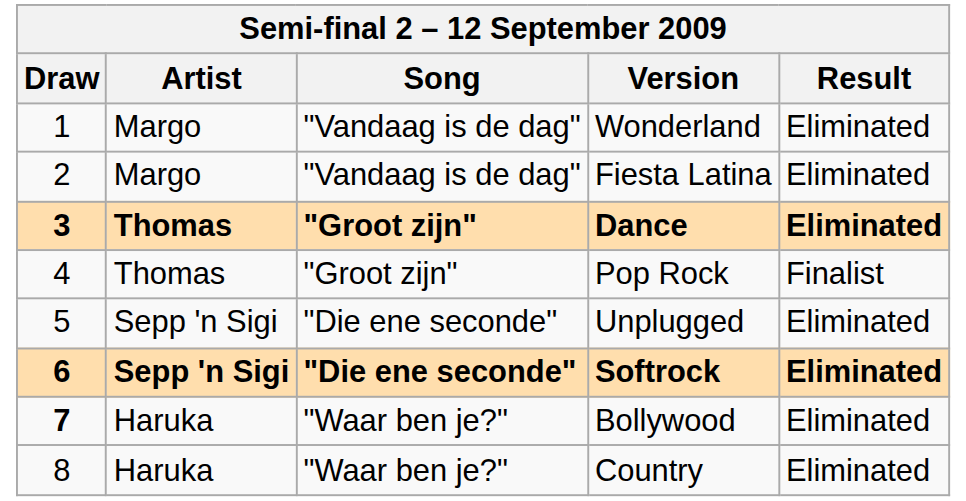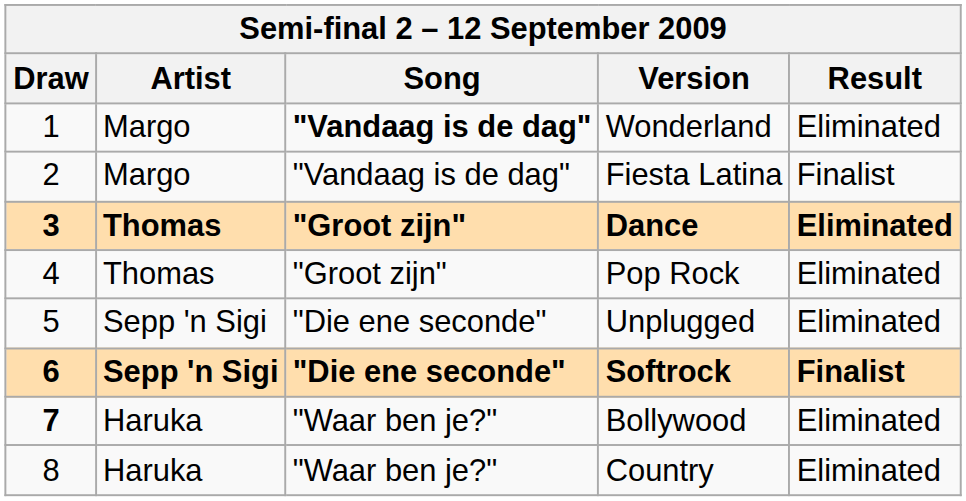 <table class="sortable wikitable" style="margin: 1em auto 1em auto; text-align:center">
 <tr>
 <th colspan="5">Semi-final 2 – 12 September 2009</th>
 </tr>
 <tr>
 <th>Draw</th>
 <th>Artist</th>
 <th>Song</th>
 <th>Version</th>
 <th>Result</th>
 </tr>
 <tr>
 <td>1</td>
 <td align="left">Margo</td>
-<td align="left">"Vandaag is de dag"</td>
+<td align="left"><strong>"Vandaag is de dag"</strong></td>
 <td align="left">Wonderland</td>
 <td align="left">Eliminated</td>
 </tr>
 <tr>
 <td>2</td>
 <td align="left">Margo</td>
 <td align="left">"Vandaag is de dag"</td>
 <td align="left">Fiesta Latina</td>
-<td align="left">Eliminated</td>
+<td align="left">Finalist</td>
 </tr>
 <tr style="font-weight:bold; background:#FFDEAD;">
 <td>3</td>
 <td align="left">Thomas</td>
 <td align="left">"Groot zijn"</td>
 <td align="left">Dance</td>
 <td align="left">Eliminated</td>
 </tr>
 <tr>
 <td>4</td>
 <td align="left">Thomas</td>
 <td align="left">"Groot zijn"</td>
 <td align="left">Pop Rock</td>
-<td align="left">Finalist</td>
+<td align="left">Eliminated</td>
 </tr>
 <tr>
 <td>5</td>
 <td align="left">Sepp 'n Sigi</td>
 <td align="left">"Die ene seconde"</td>
 <td align="left">Unplugged</td>
 <td align="left">Eliminated</td>
 </tr>
 <tr style="font-weight:bold; background:#FFDEAD;">
 <td>6</td>
 <td align="left">Sepp 'n Sigi</td>
 <td align="left">"Die ene seconde"</td>
 <td align="left">Softrock</td>
-<td align="left">Eliminated</td>
+<td align="left">Finalist</td>
 </tr>
 <tr>
 <td><strong>7</strong></td>
 <td align="left">Haruka</td>
 <td align="left">"Waar ben je?"</td>
 <td align="left">Bollywood</td>
 <td align="left">Eliminated</td>
 </tr>
 <tr>
 <td>8</td>
 <td align="left">Haruka</td>
 <td align="left">"Waar ben je?"</td>
 <td align="left">Country</td>
 <td align="left">Eliminated</td>
 </tr>
 </table>
